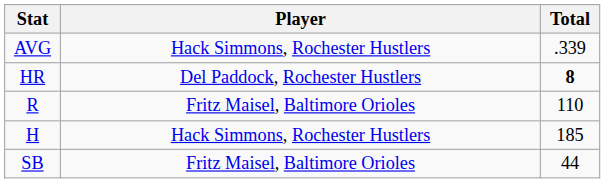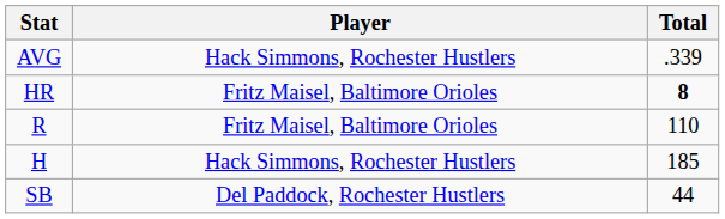 <table class="wikitable" width="33%" style="text-align:center;">
 <tr>
 <th width="5%">Stat</th>
 <th width="60%">Player</th>
 <th width="5%">Total</th>
 </tr>
 <tr>
 <td><a href='#'>AVG</a></td>
 <td><a href='#'>Hack Simmons</a>, <a href='#'>Rochester Hustlers</a></td>
 <td>.339</td>
 </tr>
 <tr>
 <td><a href='#'>HR</a></td>
-<td><a href='#'>Del Paddock</a>, <a href='#'>Rochester Hustlers</a></td>
+<td><a href='#'>Fritz Maisel</a>, <a href='#'>Baltimore Orioles</a></td>
 <td><strong>8</strong></td>
 </tr>
 <tr>
 <td><a href='#'>R</a></td>
 <td><a href='#'>Fritz Maisel</a>, <a href='#'>Baltimore Orioles</a></td>
 <td>110</td>
 </tr>
 <tr>
 <td><a href='#'>H</a></td>
 <td><a href='#'>Hack Simmons</a>, <a href='#'>Rochester Hustlers</a></td>
 <td>185</td>
 </tr>
 <tr>
 <td><a href='#'>SB</a></td>
-<td><a href='#'>Fritz Maisel</a>, <a href='#'>Baltimore Orioles</a></td>
+<td><a href='#'>Del Paddock</a>, <a href='#'>Rochester Hustlers</a></td>
 <td>44</td>
 </tr>
 </table>
